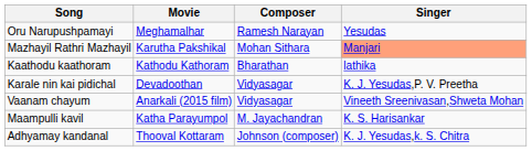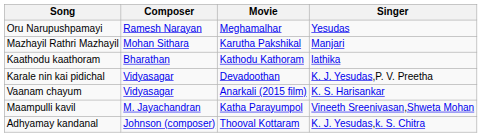 <table class="wikitable">
 <tr>
 <th>Song</th>
+<th>Composer</th>
 <th>Movie</th>
-<th>Composer</th>
 <th>Singer</th>
 </tr>
 <tr>
 <td>Oru Narupushpamayi</td>
+<td><a href='#'>Ramesh Narayan</a></td>
 <td><a href='#'>Meghamalhar</a></td>
-<td><a href='#'>Ramesh Narayan</a></td>
 <td><a href='#'>Yesudas</a></td>
 </tr>
 <tr>
 <td>Mazhayil Rathri Mazhayil</td>
+<td><a href='#'>Mohan Sithara</a></td>
 <td><a href='#'>Karutha Pakshikal</a></td>
-<td><a href='#'>Mohan Sithara</a></td>
-<td style="background: lightsalmon;"><a href='#'>Manjari</a></td>
+<td><a href='#'>Manjari</a></td>
 </tr>
 <tr>
 <td>Kaathodu kaathoram</td>
+<td><a href='#'>Bharathan</a></td>
 <td><a href='#'>Kathodu Kathoram</a></td>
-<td><a href='#'>Bharathan</a></td>
 <td><a href='#'>lathika</a></td>
 </tr>
 <tr>
 <td>Karale nin kai pidichal</td>
+<td><a href='#'>Vidyasagar</a></td>
 <td><a href='#'>Devadoothan</a></td>
-<td><a href='#'>Vidyasagar</a></td>
 <td><a href='#'>K. J. Yesudas</a>,P. V. Preetha</td>
 </tr>
 <tr>
 <td>Vaanam chayum</td>
+<td><a href='#'>Vidyasagar</a></td>
 <td><a href='#'>Anarkali (2015 film)</a></td>
-<td><a href='#'>Vidyasagar</a></td>
+<td><a href='#'>K. S. Harisankar</a></td>
+</tr>
+<tr>
+<td>Maampulli kavil</td>
+<td><a href='#'>M. Jayachandran</a></td>
+<td><a href='#'>Katha Parayumpol</a></td>
 <td><a href='#'>Vineeth Sreenivasan</a>,<a href='#'>Shweta Mohan</a></td>
 </tr>
 <tr>
-<td>Maampulli kavil</td>
-<td><a href='#'>Katha Parayumpol</a></td>
-<td><a href='#'>M. Jayachandran</a></td>
-<td><a href='#'>K. S. Harisankar</a></td>
-</tr>
-<tr>
 <td>Adhyamay kandanal</td>
+<td><a href='#'>Johnson (composer)</a></td>
 <td><a href='#'>Thooval Kottaram</a></td>
-<td><a href='#'>Johnson (composer)</a></td>
 <td><a href='#'>K. J. Yesudas</a>,<a href='#'>k. S. Chitra</a></td>
 </tr>
 </table>
